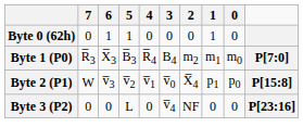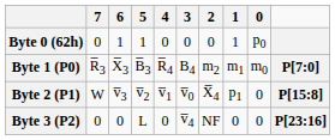 <table class="wikitable" style="text-align:center;">
 <tr>
 <th></th>
 <th>7</th>
 <th>6</th>
 <th>5</th>
 <th>4</th>
 <th>3</th>
 <th>2</th>
 <th>1</th>
 <th>0</th>
 </tr>
 <tr>
 <th>Byte 0 (62h)</th>
 <td>0</td>
 <td>1</td>
 <td>1</td>
 <td>0</td>
 <td>0</td>
 <td>0</td>
 <td>1</td>
-<td>0</td>
+<td>p<sub>0</sub></td>
 <th></th>
 </tr>
 <tr>
 <th>Byte 1 (P0)</th>
 <td>R̅<sub>3</sub></td>
 <td>X̅<sub>3</sub></td>
 <td>B̅<sub>3</sub></td>
 <td>R̅<sub>4</sub></td>
 <td>B<sub>4</sub></td>
 <td>m<sub>2</sub></td>
 <td>m<sub>1</sub></td>
 <td>m<sub>0</sub></td>
 <th>P[7:0]</th>
 </tr>
 <tr>
 <th>Byte 2 (P1)</th>
 <td>W</td>
 <td>v̅<sub>3</sub></td>
 <td>v̅<sub>2</sub></td>
 <td>v̅<sub>1</sub></td>
 <td>v̅<sub>0</sub></td>
 <td>X̅<sub>4</sub></td>
 <td>p<sub>1</sub></td>
-<td>p<sub>0</sub></td>
+<td>0</td>
 <th>P[15:8]</th>
 </tr>
 <tr>
 <th>Byte 3 (P2)</th>
 <td>0</td>
 <td>0</td>
 <td>L</td>
 <td>0</td>
 <td>v̅<sub>4</sub></td>
 <td>NF</td>
 <td>0</td>
 <td>0</td>
 <th>P[23:16]</th>
 </tr>
 </table>
